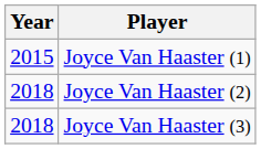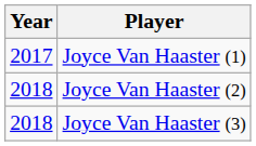 <table class="wikitable">
 <tr>
 <th>Year</th>
 <th>Player</th>
 </tr>
 <tr>
-<td><a href='#'>2015</a></td>
+<td><a href='#'>2017</a></td>
 <td> <a href='#'>Joyce Van Haaster</a> <small>(1)</small></td>
 </tr>
 <tr>
 <td><a href='#'>2018</a></td>
 <td> <a href='#'>Joyce Van Haaster</a> <small>(2)</small></td>
 </tr>
 <tr>
 <td><a href='#'>2018</a></td>
 <td> <a href='#'>Joyce Van Haaster</a> <small>(3)</small></td>
 </tr>
 </table>
